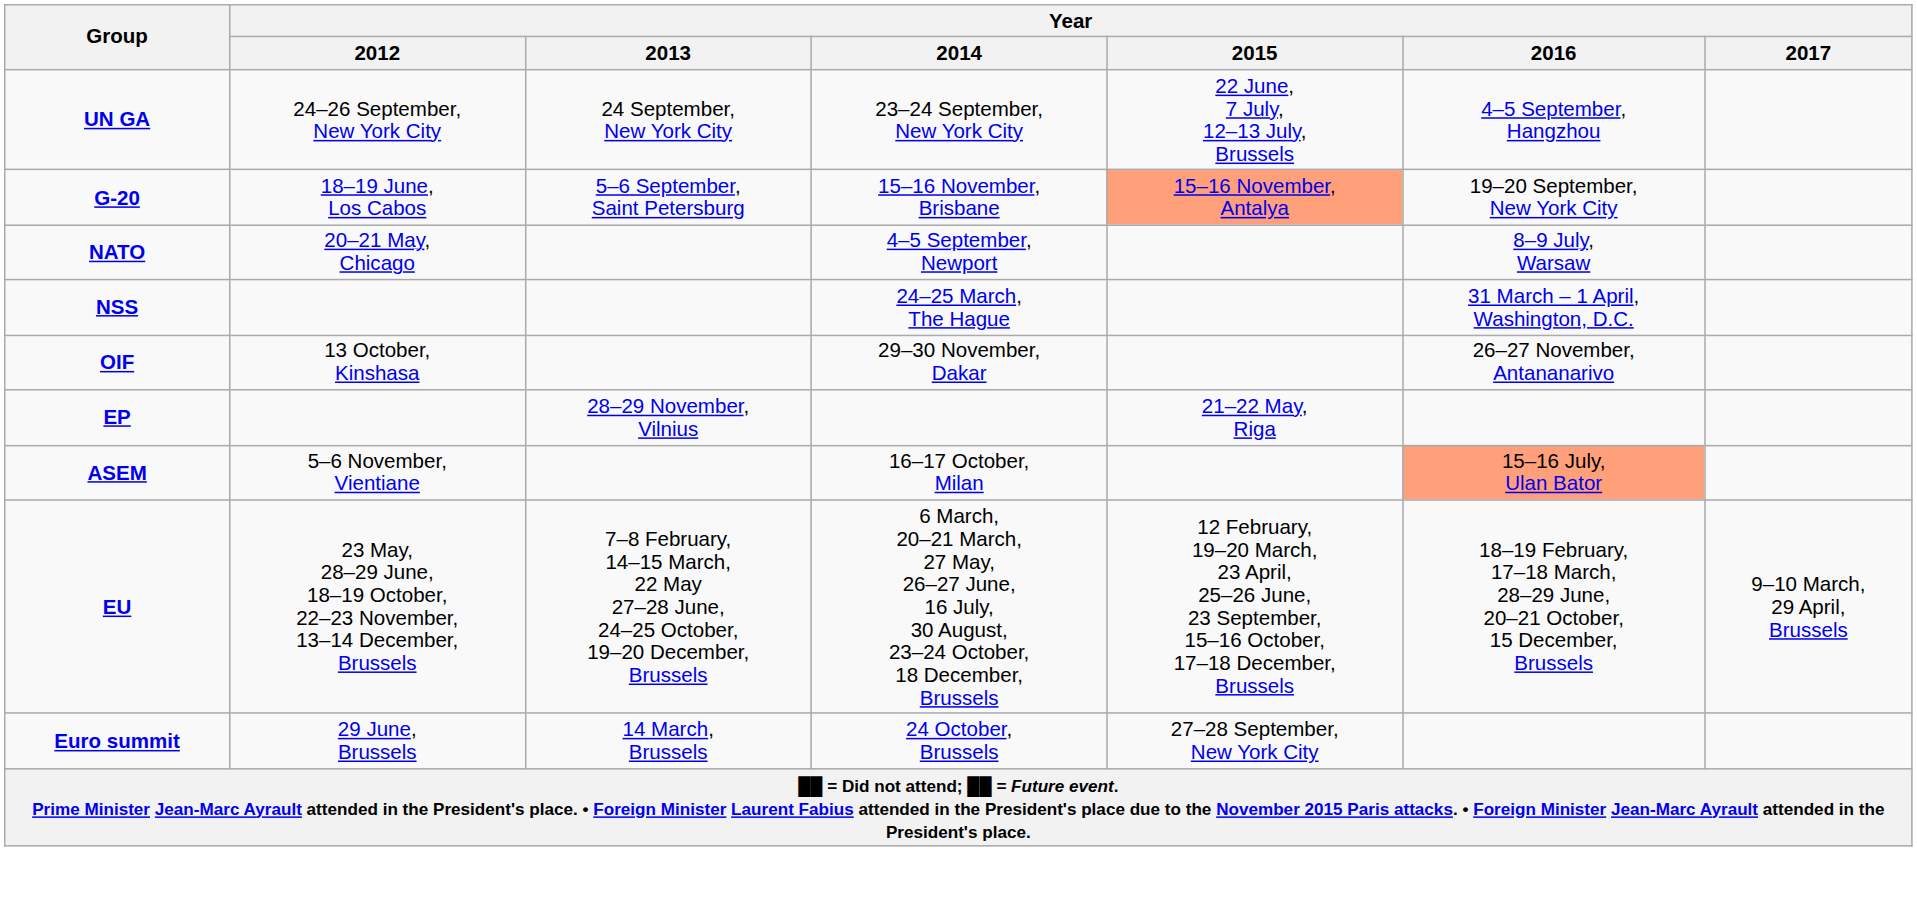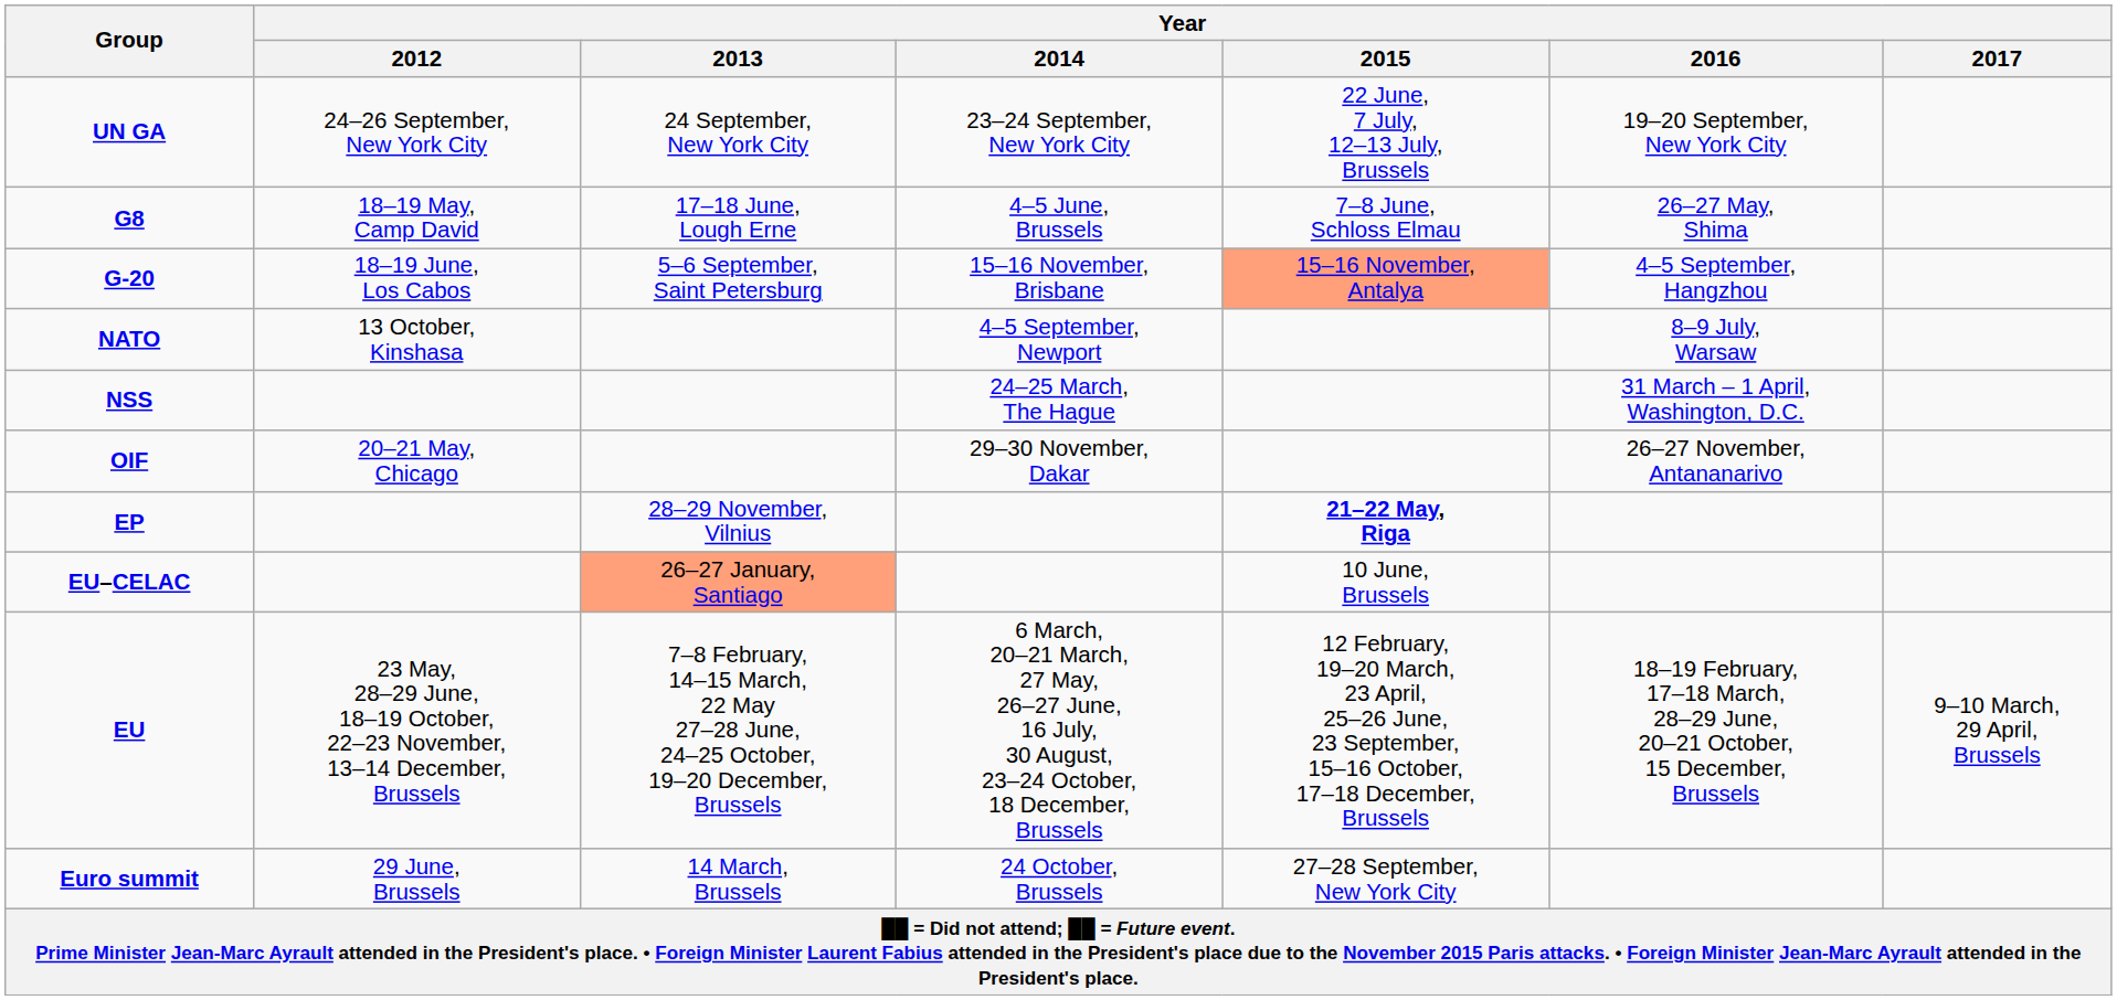 <table class="wikitable" style="margin:1em auto; font-size:85%; text-align:center;">
 <tr>
 <th rowspan="2">Group</th>
 <th colspan="6">Year</th>
 </tr>
 <tr>
 <th>2012</th>
 <th>2013</th>
 <th>2014</th>
 <th>2015</th>
 <th>2016</th>
 <th>2017</th>
 </tr>
 <tr>
 <td><strong><a href='#'>UN GA</a></strong></td>
 <td>24–26 September,<br> <a href='#'>New York City</a></td>
 <td>24 September,<br> <a href='#'>New York City</a></td>
 <td>23–24 September,<br> <a href='#'>New York City</a></td>
 <td><a href='#'>22 June</a>,<br><a href='#'>7 July</a>,<br><a href='#'>12–13 July</a>,<br> <a href='#'>Brussels</a></td>
-<td><a href='#'>4–5 September</a>,<br> <a href='#'>Hangzhou</a></td>
+<td>19–20 September,<br> <a href='#'>New York City</a></td>
+<td></td>
+</tr>
+<tr>
+<td><strong><a href='#'>G8</a></strong></td>
+<td><a href='#'>18–19 May</a>,<br> <a href='#'>Camp David</a></td>
+<td><a href='#'>17–18 June</a>,<br> <a href='#'>Lough Erne</a></td>
+<td><a href='#'>4–5 June</a>,<br> <a href='#'>Brussels</a></td>
+<td><a href='#'>7–8 June</a>,<br> <a href='#'>Schloss Elmau</a></td>
+<td><a href='#'>26–27 May</a>,<br> <a href='#'>Shima</a></td>
 <td></td>
 </tr>
 <tr>
 <td><strong><a href='#'>G-20</a></strong></td>
 <td><a href='#'>18–19 June</a>,<br> <a href='#'>Los Cabos</a></td>
 <td><a href='#'>5–6 September</a>,<br> <a href='#'>Saint Petersburg</a></td>
 <td><a href='#'>15–16 November</a>,<br> <a href='#'>Brisbane</a></td>
 <td style="background:#ffa07a;"><a href='#'>15–16 November</a>,<br> <a href='#'>Antalya</a></td>
-<td>19–20 September,<br> <a href='#'>New York City</a></td>
+<td><a href='#'>4–5 September</a>,<br> <a href='#'>Hangzhou</a></td>
 <td></td>
 </tr>
 <tr>
 <td><strong><a href='#'>NATO</a></strong></td>
-<td><a href='#'>20–21 May</a>,<br> <a href='#'>Chicago</a></td>
+<td>13 October,<br> <a href='#'>Kinshasa</a></td>
 <td></td>
 <td><a href='#'>4–5 September</a>,<br> <a href='#'>Newport</a></td>
 <td></td>
 <td><a href='#'>8–9 July</a>,<br> <a href='#'>Warsaw</a></td>
 <td></td>
 </tr>
 <tr>
 <td><strong><a href='#'>NSS</a></strong></td>
 <td></td>
 <td></td>
 <td><a href='#'>24–25 March</a>,<br> <a href='#'>The Hague</a></td>
 <td></td>
 <td><a href='#'>31 March – 1 April</a>,<br> <a href='#'>Washington, D.C.</a></td>
 <td></td>
 </tr>
 <tr>
 <td><strong><a href='#'>OIF</a></strong></td>
-<td>13 October,<br> <a href='#'>Kinshasa</a></td>
+<td><a href='#'>20–21 May</a>,<br> <a href='#'>Chicago</a></td>
 <td></td>
 <td>29–30 November,<br> <a href='#'>Dakar</a></td>
 <td></td>
 <td>26–27 November,<br> <a href='#'>Antananarivo</a></td>
 <td></td>
 </tr>
 <tr>
 <td><strong><a href='#'>EP</a></strong></td>
 <td></td>
 <td><a href='#'>28–29 November</a>,<br> <a href='#'>Vilnius</a></td>
 <td></td>
-<td><a href='#'>21–22 May</a>,<br> <a href='#'>Riga</a></td>
+<td><strong><a href='#'>21–22 May</a>,<br> <a href='#'>Riga</a></strong></td>
 <td></td>
 <td></td>
 </tr>
 <tr>
-<td><strong><a href='#'>ASEM</a></strong></td>
-<td>5–6 November,<br> <a href='#'>Vientiane</a></td>
+<td><strong><a href='#'>EU</a>–<a href='#'>CELAC</a></strong></td>
 <td></td>
-<td>16–17 October,<br> <a href='#'>Milan</a></td>
+<td style="background:#ffa07a;">26–27 January,<br> <a href='#'>Santiago</a></td>
 <td></td>
-<td style="background:#ffa07a;">15–16 July,<br> <a href='#'>Ulan Bator</a></td>
+<td>10 June,<br> <a href='#'>Brussels</a></td>
+<td></td>
 <td></td>
 </tr>
 <tr>
 <td><strong><a href='#'>EU</a></strong></td>
 <td>23 May,<br>28–29 June,<br>18–19 October,<br>22–23 November,<br>13–14 December,<br> <a href='#'>Brussels</a></td>
 <td>7–8 February,<br>14–15 March,<br>22 May<br>27–28 June,<br>24–25 October,<br>19–20 December,<br> <a href='#'>Brussels</a></td>
 <td>6 March,<br>20–21 March,<br>27 May,<br>26–27 June,<br>16 July,<br>30 August,<br>23–24 October,<br>18 December,<br> <a href='#'>Brussels</a></td>
 <td>12 February,<br>19–20 March,<br>23 April,<br>25–26 June,<br>23 September,<br>15–16 October,<br>17–18 December,<br> <a href='#'>Brussels</a></td>
 <td>18–19 February,<br>17–18 March,<br>28–29 June,<br>20–21 October,<br>15 December,<br> <a href='#'>Brussels</a></td>
 <td>9–10 March,<br>29 April,<br> <a href='#'>Brussels</a></td>
 </tr>
 <tr>
 <td><strong><a href='#'>Euro summit</a></strong></td>
 <td><a href='#'>29 June</a>,<br> <a href='#'>Brussels</a></td>
 <td><a href='#'>14 March</a>,<br> <a href='#'>Brussels</a></td>
 <td><a href='#'>24 October</a>,<br> <a href='#'>Brussels</a></td>
 <td>27–28 September,<br> <a href='#'>New York City</a></td>
 <td></td>
 <td></td>
 </tr>
 <tr>
 <th colspan="7"><small><span>██</span> = Did not attend; <em><span>██</span> = Future event</em>.<br><a href='#'>Prime Minister</a> <a href='#'>Jean-Marc Ayrault</a> attended in the President's place. • <a href='#'>Foreign Minister</a> <a href='#'>Laurent Fabius</a> attended in the President's place due to the <a href='#'>November 2015 Paris attacks</a>. • <a href='#'>Foreign Minister</a> <a href='#'>Jean-Marc Ayrault</a> attended in the President's place.</small></th>
 </tr>
 </table>
